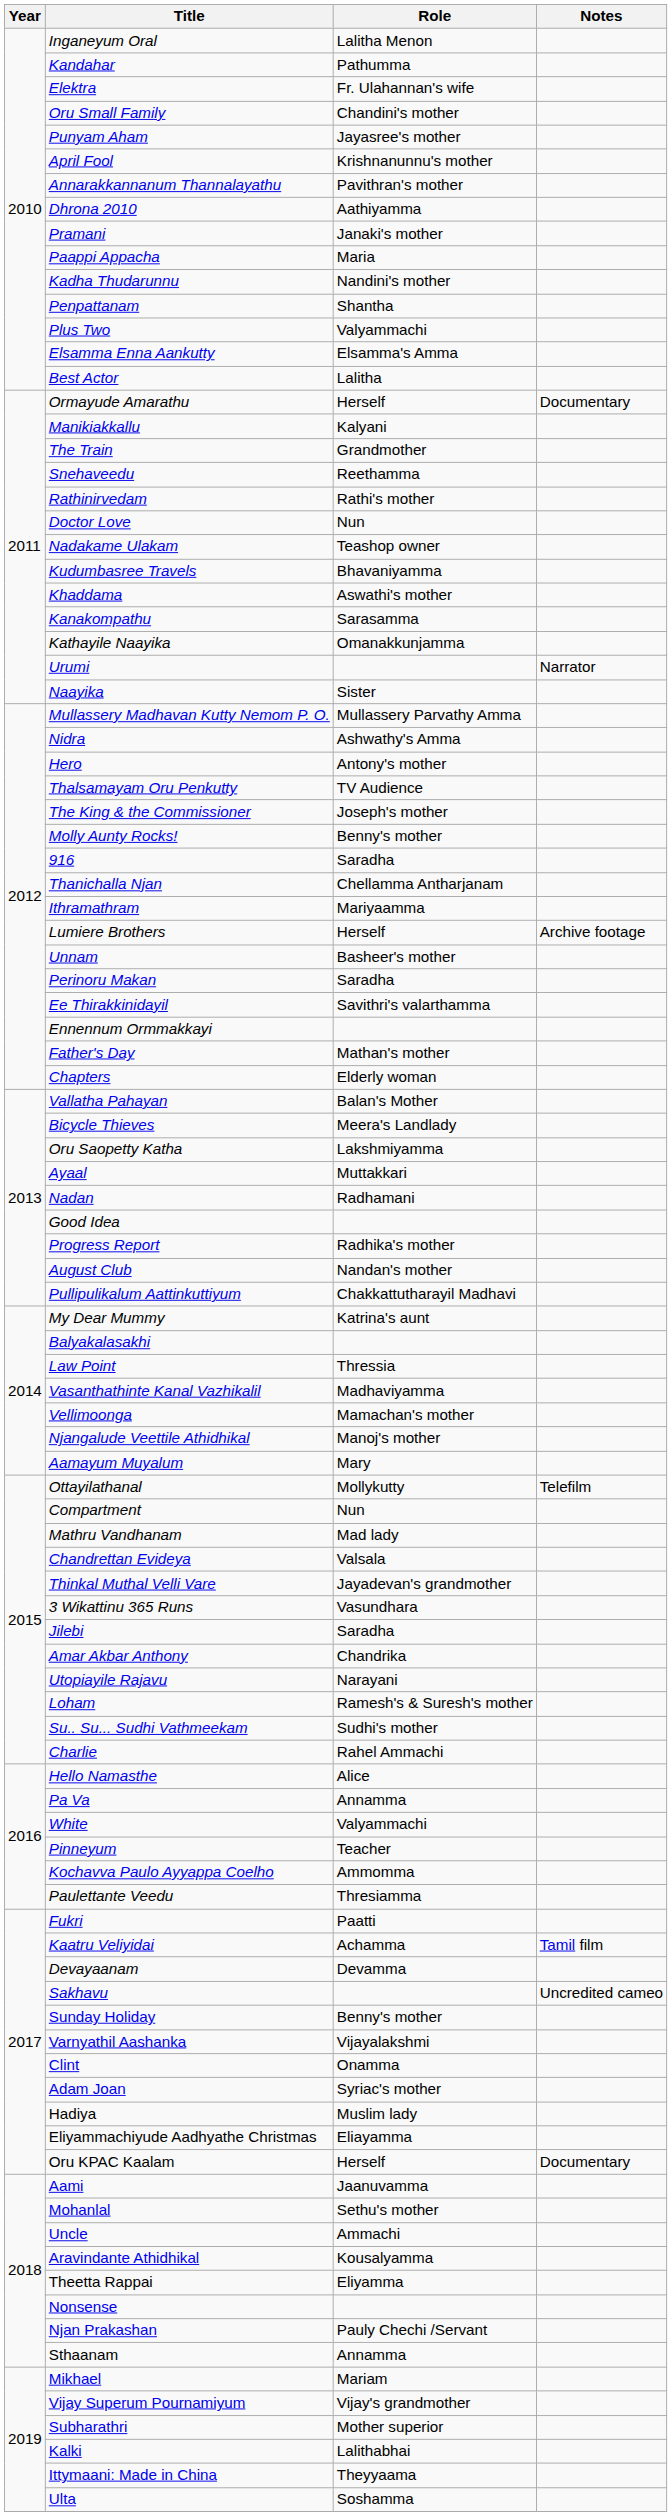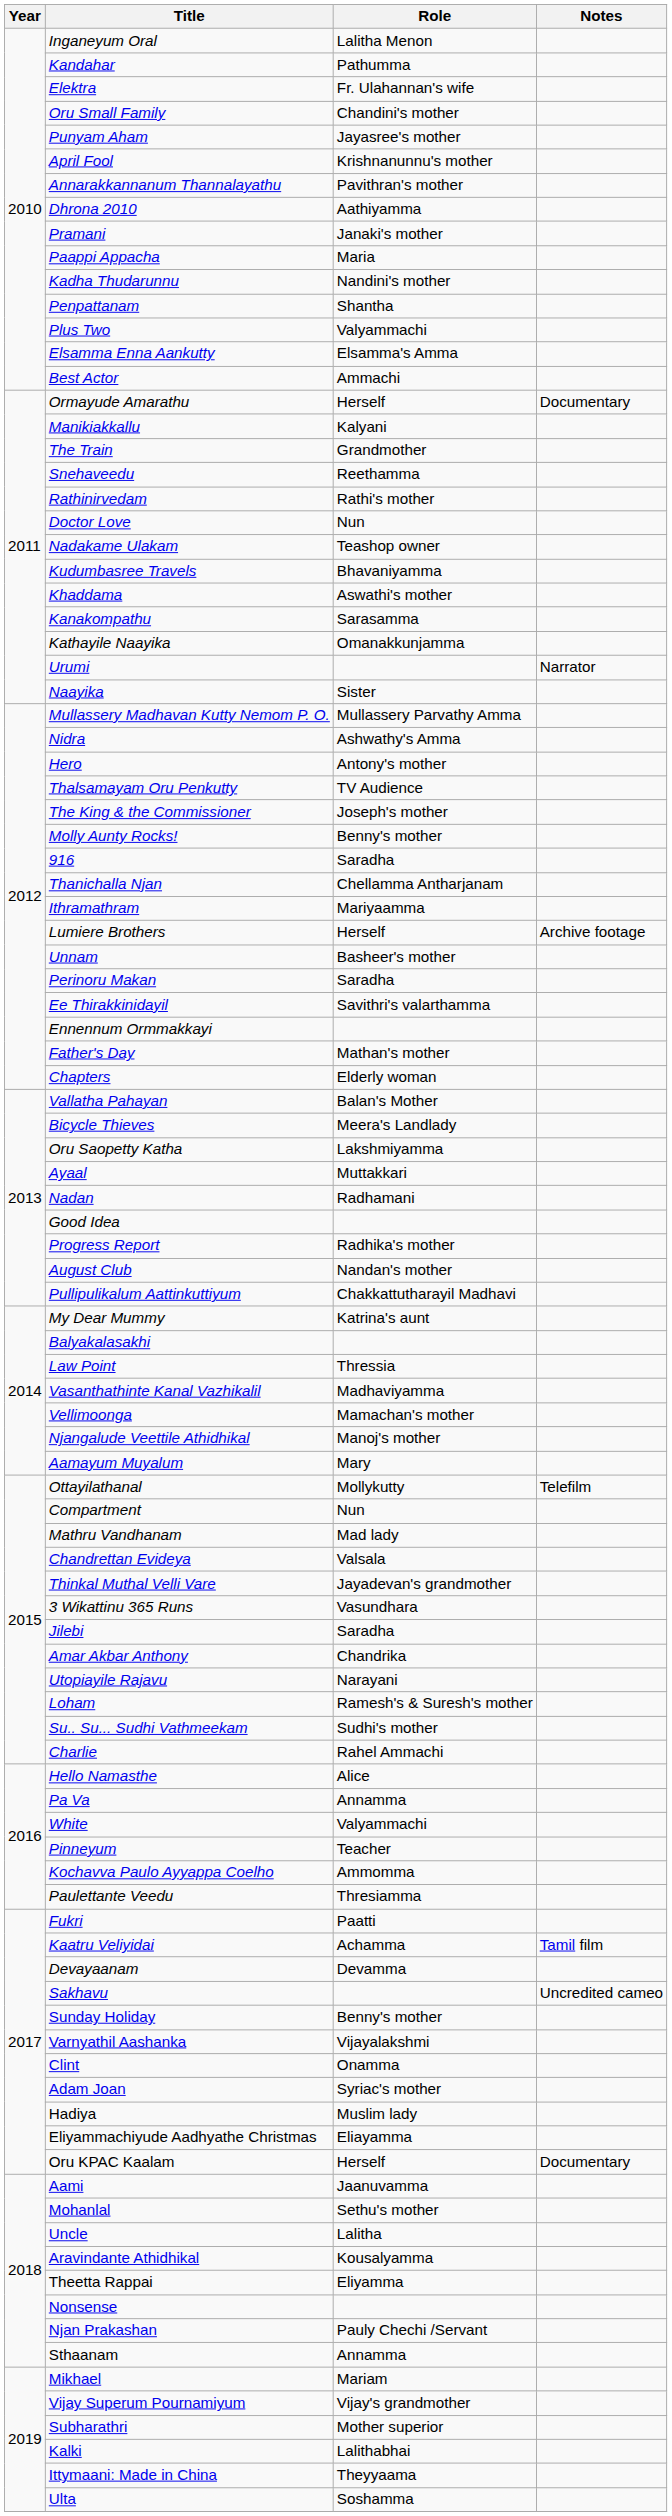 <table class="wikitable sortable">
 <tr>
 <th>Year</th>
 <th>Title</th>
 <th>Role</th>
 <th class="unsortable">Notes</th>
 </tr>
 <tr>
 <td rowspan=15>2010</td>
 <td><em>Inganeyum Oral</em></td>
 <td>Lalitha Menon</td>
 <td></td>
 </tr>
 <tr>
 <td><em><a href='#'>Kandahar</a></em></td>
 <td>Pathumma</td>
 <td></td>
 </tr>
 <tr>
 <td><em><a href='#'>Elektra</a></em></td>
 <td>Fr. Ulahannan's wife</td>
 <td></td>
 </tr>
 <tr>
 <td><em><a href='#'>Oru Small Family</a></em></td>
 <td>Chandini's mother</td>
 <td></td>
 </tr>
 <tr>
 <td><em><a href='#'>Punyam Aham</a></em></td>
 <td>Jayasree's mother</td>
 <td></td>
 </tr>
 <tr>
 <td><em><a href='#'>April Fool</a></em></td>
 <td>Krishnanunnu's mother</td>
 <td></td>
 </tr>
 <tr>
 <td><em><a href='#'>Annarakkannanum Thannalayathu</a></em></td>
 <td>Pavithran's mother</td>
 <td></td>
 </tr>
 <tr>
 <td><em><a href='#'>Dhrona 2010</a></em></td>
 <td>Aathiyamma</td>
 <td></td>
 </tr>
 <tr>
 <td><em><a href='#'>Pramani</a></em></td>
 <td>Janaki's mother</td>
 <td></td>
 </tr>
 <tr>
 <td><em><a href='#'>Paappi Appacha</a></em></td>
 <td>Maria</td>
 <td></td>
 </tr>
 <tr>
 <td><em><a href='#'>Kadha Thudarunnu</a></em></td>
 <td>Nandini's mother</td>
 <td></td>
 </tr>
 <tr>
 <td><em><a href='#'>Penpattanam</a></em></td>
 <td>Shantha</td>
 <td></td>
 </tr>
 <tr>
 <td><em><a href='#'>Plus Two</a></em></td>
 <td>Valyammachi</td>
 <td></td>
 </tr>
 <tr>
 <td><em><a href='#'>Elsamma Enna Aankutty</a></em></td>
 <td>Elsamma's Amma</td>
 <td></td>
 </tr>
 <tr>
 <td><em><a href='#'>Best Actor</a></em></td>
-<td>Lalitha</td>
+<td>Ammachi</td>
 <td></td>
 </tr>
 <tr>
 <td rowspan=13>2011</td>
 <td><em>Ormayude Amarathu</em></td>
 <td>Herself</td>
 <td>Documentary</td>
 </tr>
 <tr>
 <td><em><a href='#'>Manikiakkallu</a></em></td>
 <td>Kalyani</td>
 <td></td>
 </tr>
 <tr>
 <td><em><a href='#'>The Train</a></em></td>
 <td>Grandmother</td>
 <td></td>
 </tr>
 <tr>
 <td><em><a href='#'>Snehaveedu</a></em></td>
 <td>Reethamma</td>
 <td></td>
 </tr>
 <tr>
 <td><em><a href='#'>Rathinirvedam</a></em></td>
 <td>Rathi's mother</td>
 <td></td>
 </tr>
 <tr>
 <td><em><a href='#'>Doctor Love</a></em></td>
 <td>Nun</td>
 <td></td>
 </tr>
 <tr>
 <td><em><a href='#'>Nadakame Ulakam</a></em></td>
 <td>Teashop owner</td>
 <td></td>
 </tr>
 <tr>
 <td><em><a href='#'>Kudumbasree Travels</a></em></td>
 <td>Bhavaniyamma</td>
 <td></td>
 </tr>
 <tr>
 <td><em><a href='#'>Khaddama</a></em></td>
 <td>Aswathi's mother</td>
 <td></td>
 </tr>
 <tr>
 <td><em><a href='#'>Kanakompathu</a></em></td>
 <td>Sarasamma</td>
 <td></td>
 </tr>
 <tr>
 <td><em>Kathayile Naayika</em></td>
 <td>Omanakkunjamma</td>
 <td></td>
 </tr>
 <tr>
 <td><em><a href='#'>Urumi</a></em></td>
 <td></td>
 <td>Narrator</td>
 </tr>
 <tr>
 <td><em><a href='#'>Naayika</a></em></td>
 <td>Sister</td>
 <td></td>
 </tr>
 <tr>
 <td rowspan=16>2012</td>
 <td><em><a href='#'>Mullassery Madhavan Kutty Nemom P. O.</a></em></td>
 <td>Mullassery Parvathy Amma</td>
 <td></td>
 </tr>
 <tr>
 <td><em><a href='#'>Nidra</a></em></td>
 <td>Ashwathy's Amma</td>
 <td></td>
 </tr>
 <tr>
 <td><em><a href='#'>Hero</a></em></td>
 <td>Antony's mother</td>
 <td></td>
 </tr>
 <tr>
 <td><em><a href='#'>Thalsamayam Oru Penkutty</a></em></td>
 <td>TV Audience</td>
 <td></td>
 </tr>
 <tr>
 <td><em><a href='#'>The King & the Commissioner</a></em></td>
 <td>Joseph's mother</td>
 <td></td>
 </tr>
 <tr>
 <td><em><a href='#'>Molly Aunty Rocks!</a></em></td>
 <td>Benny's mother</td>
 <td></td>
 </tr>
 <tr>
 <td><em><a href='#'>916</a></em></td>
 <td>Saradha</td>
 <td></td>
 </tr>
 <tr>
 <td><em><a href='#'>Thanichalla Njan</a></em></td>
 <td>Chellamma Antharjanam</td>
 <td></td>
 </tr>
 <tr>
 <td><em><a href='#'>Ithramathram</a></em></td>
 <td>Mariyaamma</td>
 <td></td>
 </tr>
 <tr>
 <td><em>Lumiere Brothers</em></td>
 <td>Herself</td>
 <td>Archive footage</td>
 </tr>
 <tr>
 <td><em><a href='#'>Unnam</a></em></td>
 <td>Basheer's mother</td>
 <td></td>
 </tr>
 <tr>
 <td><em><a href='#'>Perinoru Makan</a></em></td>
 <td>Saradha</td>
 <td></td>
 </tr>
 <tr>
 <td><em><a href='#'>Ee Thirakkinidayil</a></em></td>
 <td>Savithri's valarthamma</td>
 <td></td>
 </tr>
 <tr>
 <td><em>Ennennum Ormmakkayi</em></td>
 <td></td>
 <td></td>
 </tr>
 <tr>
 <td><em><a href='#'>Father's Day</a></em></td>
 <td>Mathan's mother</td>
 <td></td>
 </tr>
 <tr>
 <td><em><a href='#'>Chapters</a></em></td>
 <td>Elderly woman</td>
 <td></td>
 </tr>
 <tr>
 <td rowspan=9>2013</td>
 <td><em><a href='#'>Vallatha Pahayan</a></em></td>
 <td>Balan's Mother</td>
 <td></td>
 </tr>
 <tr>
 <td><em><a href='#'>Bicycle Thieves</a></em></td>
 <td>Meera's Landlady</td>
 <td></td>
 </tr>
 <tr>
 <td><em>Oru Saopetty Katha</em></td>
 <td>Lakshmiyamma</td>
 <td></td>
 </tr>
 <tr>
 <td><em><a href='#'>Ayaal</a></em></td>
 <td>Muttakkari</td>
 <td></td>
 </tr>
 <tr>
 <td><em><a href='#'>Nadan</a></em></td>
 <td>Radhamani</td>
 <td></td>
 </tr>
 <tr>
 <td><em>Good Idea</em></td>
 <td></td>
 <td></td>
 </tr>
 <tr>
 <td><em><a href='#'>Progress Report</a></em></td>
 <td>Radhika's mother</td>
 <td></td>
 </tr>
 <tr>
 <td><em><a href='#'>August Club</a></em></td>
 <td>Nandan's mother</td>
 <td></td>
 </tr>
 <tr>
 <td><em><a href='#'>Pullipulikalum Aattinkuttiyum</a></em></td>
 <td>Chakkattutharayil Madhavi</td>
 <td></td>
 </tr>
 <tr>
 <td rowspan=7>2014</td>
 <td><em>My Dear Mummy</em></td>
 <td>Katrina's aunt</td>
 <td></td>
 </tr>
 <tr>
 <td><em><a href='#'>Balyakalasakhi</a></em></td>
 <td></td>
 <td></td>
 </tr>
 <tr>
 <td><em><a href='#'>Law Point</a></em></td>
 <td>Thressia</td>
 <td></td>
 </tr>
 <tr>
 <td><em><a href='#'>Vasanthathinte Kanal Vazhikalil</a></em></td>
 <td>Madhaviyamma</td>
 <td></td>
 </tr>
 <tr>
 <td><em><a href='#'>Vellimoonga</a></em></td>
 <td>Mamachan's mother</td>
 <td></td>
 </tr>
 <tr>
 <td><em><a href='#'>Njangalude Veettile Athidhikal</a></em></td>
 <td>Manoj's mother</td>
 <td></td>
 </tr>
 <tr>
 <td><em><a href='#'>Aamayum Muyalum</a></em></td>
 <td>Mary</td>
 <td></td>
 </tr>
 <tr>
 <td rowspan=12>2015</td>
 <td><em>Ottayilathanal</em></td>
 <td>Mollykutty</td>
 <td>Telefilm</td>
 </tr>
 <tr>
 <td><em>Compartment</em></td>
 <td>Nun</td>
 <td></td>
 </tr>
 <tr>
 <td><em>Mathru Vandhanam</em></td>
 <td>Mad lady</td>
 <td></td>
 </tr>
 <tr>
 <td><em><a href='#'>Chandrettan Evideya</a></em></td>
 <td>Valsala</td>
 <td></td>
 </tr>
 <tr>
 <td><em><a href='#'>Thinkal Muthal Velli Vare</a></em></td>
 <td>Jayadevan's grandmother</td>
 <td></td>
 </tr>
 <tr>
 <td><em>3 Wikattinu 365 Runs</em></td>
 <td>Vasundhara</td>
 <td></td>
 </tr>
 <tr>
 <td><em><a href='#'>Jilebi</a></em></td>
 <td>Saradha</td>
 <td></td>
 </tr>
 <tr>
 <td><em><a href='#'>Amar Akbar Anthony</a></em></td>
 <td>Chandrika</td>
 <td></td>
 </tr>
 <tr>
 <td><em><a href='#'>Utopiayile Rajavu</a></em></td>
 <td>Narayani</td>
 <td></td>
 </tr>
 <tr>
 <td><em><a href='#'>Loham</a></em></td>
 <td>Ramesh's & Suresh's mother</td>
 <td></td>
 </tr>
 <tr>
 <td><em><a href='#'>Su.. Su... Sudhi Vathmeekam</a></em></td>
 <td>Sudhi's mother</td>
 <td></td>
 </tr>
 <tr>
 <td><em><a href='#'>Charlie</a></em></td>
 <td>Rahel Ammachi</td>
 <td></td>
 </tr>
 <tr>
 <td rowspan=6>2016</td>
 <td><em><a href='#'>Hello Namasthe</a></em></td>
 <td>Alice</td>
 <td></td>
 </tr>
 <tr>
 <td><em><a href='#'>Pa Va</a></em></td>
 <td>Annamma</td>
 <td></td>
 </tr>
 <tr>
 <td><em><a href='#'>White</a></em></td>
 <td>Valyammachi</td>
 <td></td>
 </tr>
 <tr>
 <td><em><a href='#'>Pinneyum</a></em></td>
 <td>Teacher</td>
 <td></td>
 </tr>
 <tr>
 <td><em><a href='#'>Kochavva Paulo Ayyappa Coelho</a></em></td>
 <td>Ammomma</td>
 <td></td>
 </tr>
 <tr>
 <td><em>Paulettante Veedu</em></td>
 <td>Thresiamma</td>
 <td></td>
 </tr>
 <tr>
 <td rowspan=11>2017</td>
 <td><em><a href='#'>Fukri</a></em></td>
 <td>Paatti</td>
 <td></td>
 </tr>
 <tr>
 <td><em><a href='#'>Kaatru Veliyidai</a></em></td>
 <td>Achamma</td>
 <td><a href='#'>Tamil</a> film</td>
 </tr>
 <tr>
 <td><em>Devayaanam</em></td>
 <td>Devamma</td>
 <td></td>
 </tr>
 <tr>
 <td><em><a href='#'>Sakhavu</a></td>
 <td></td>
 <td>Uncredited cameo</td>
 </tr>
 <tr>
 <td></em><a href='#'>Sunday Holiday</a><em></td>
 <td>Benny's mother</td>
 <td></td>
 </tr>
 <tr>
 <td></em><a href='#'>Varnyathil Aashanka</a><em></td>
 <td>Vijayalakshmi</td>
 <td></td>
 </tr>
 <tr>
 <td></em><a href='#'>Clint</a><em></td>
 <td>Onamma</td>
 <td></td>
 </tr>
 <tr>
 <td></em><a href='#'>Adam Joan</a><em></td>
 <td>Syriac's mother</td>
 <td></td>
 </tr>
 <tr>
 <td></em>Hadiya<em></td>
 <td>Muslim lady</td>
 <td></td>
 </tr>
 <tr>
 <td></em>Eliyammachiyude Aadhyathe Christmas<em></td>
 <td>Eliayamma</td>
 <td></td>
 </tr>
 <tr>
 <td></em>Oru KPAC Kaalam<em></td>
 <td>Herself</td>
 <td>Documentary</td>
 </tr>
 <tr>
 <td rowspan=8>2018</td>
 <td></em><a href='#'>Aami</a><em></td>
 <td>Jaanuvamma</td>
 <td></td>
 </tr>
 <tr>
 <td></em><a href='#'>Mohanlal</a><em></td>
 <td>Sethu's mother</td>
 <td></td>
 </tr>
 <tr>
 <td></em><a href='#'>Uncle</a><em></td>
-<td>Ammachi</td>
+<td>Lalitha</td>
 <td></td>
 </tr>
 <tr>
 <td></em><a href='#'>Aravindante Athidhikal</a><em></td>
 <td>Kousalyamma</td>
 <td></td>
 </tr>
 <tr>
 <td></em>Theetta Rappai<em></td>
 <td>Eliyamma</td>
 <td></td>
 </tr>
 <tr>
 <td></em><a href='#'>Nonsense</a><em></td>
 <td></td>
 <td></td>
 </tr>
 <tr>
 <td></em><a href='#'>Njan Prakashan</a><em></td>
 <td>Pauly Chechi /Servant</td>
 <td></td>
 </tr>
 <tr>
 <td></em>Sthaanam<em></td>
 <td>Annamma</td>
 <td></td>
 </tr>
 <tr>
 <td rowspan=6>2019</td>
 <td></em><a href='#'>Mikhael</a><em></td>
 <td>Mariam</td>
 <td></td>
 </tr>
 <tr>
 <td></em><a href='#'>Vijay Superum Pournamiyum</a><em></td>
 <td>Vijay's grandmother</td>
 <td></td>
 </tr>
 <tr>
 <td></em><a href='#'>Subharathri</a><em></td>
 <td>Mother superior</td>
 <td></td>
 </tr>
 <tr>
 <td></em><a href='#'>Kalki</a><em></td>
 <td>Lalithabhai</td>
 <td></td>
 </tr>
 <tr>
 <td></em><a href='#'>Ittymaani: Made in China</a><em></td>
 <td>Theyyaama</td>
 <td></td>
 </tr>
 <tr>
 <td></em><a href='#'>Ulta</a><em></td>
 <td>Soshamma</td>
 <td></td>
 </tr>
 <tr>
 </tr>
 </table>
